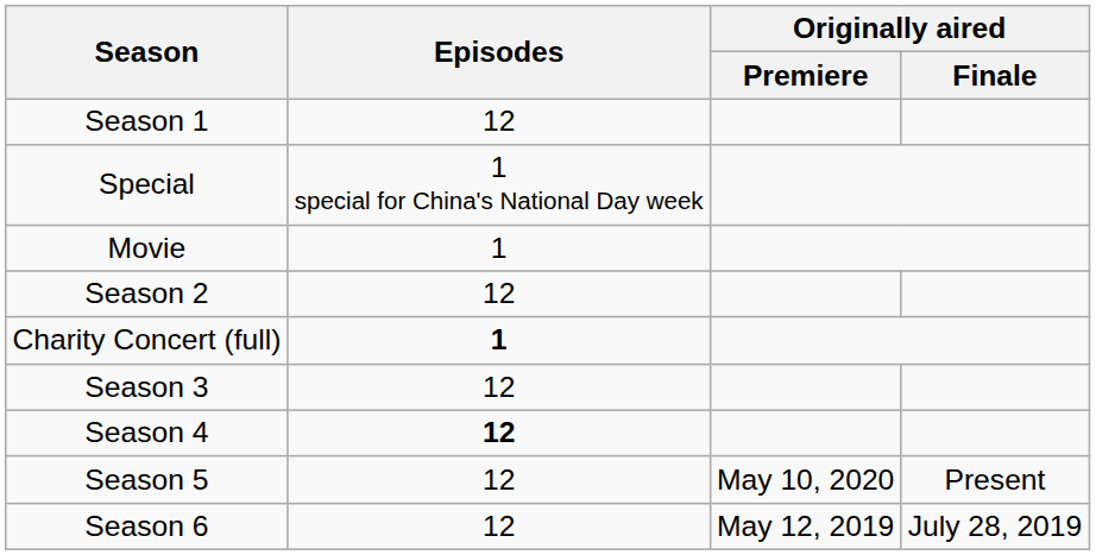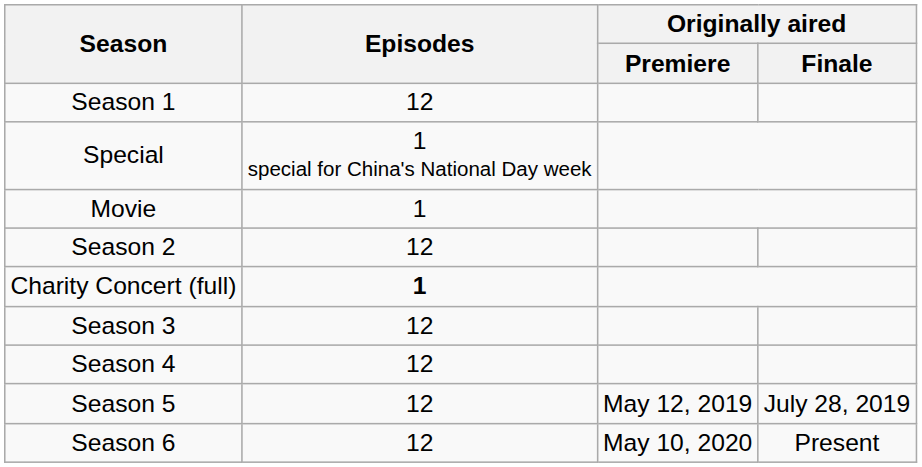 <table class="wikitable" style="text-align: center">
 <tr>
 <th rowspan="2" style="padding: 0 16px;">Season</th>
 <th rowspan="2" style="padding: 0 8px;">Episodes</th>
 <th colspan="2">Originally aired</th>
 </tr>
 <tr>
 <th style="padding: 0 12px;">Premiere</th>
 <th>Finale</th>
 </tr>
 <tr>
 <td>Season 1</td>
 <td>12</td>
 <td></td>
 <td></td>
 </tr>
 <tr>
 <td>Special</td>
 <td>1<br><small>special for China's National Day week</small></td>
 <td colspan="2"></td>
 </tr>
 <tr>
 <td>Movie</td>
 <td>1</td>
 <td colspan="2"></td>
 </tr>
 <tr>
 <td>Season 2</td>
 <td>12</td>
 <td></td>
 <td></td>
 </tr>
 <tr>
 <td>Charity Concert (full)</td>
 <td><strong>1</strong></td>
 <td colspan="2"></td>
 </tr>
 <tr>
 <td>Season 3</td>
 <td>12</td>
 <td></td>
 <td></td>
 </tr>
 <tr>
 <td>Season 4</td>
-<td><strong>12</strong></td>
+<td>12</td>
 <td></td>
 <td></td>
 </tr>
 <tr>
 <td>Season 5</td>
 <td>12</td>
-<td>May 10, 2020</td>
-<td>Present</td>
+<td>May 12, 2019</td>
+<td>July 28, 2019</td>
 </tr>
 <tr>
 <td>Season 6</td>
 <td>12</td>
-<td>May 12, 2019</td>
-<td>July 28, 2019</td>
+<td>May 10, 2020</td>
+<td>Present</td>
 </tr>
 </table>
